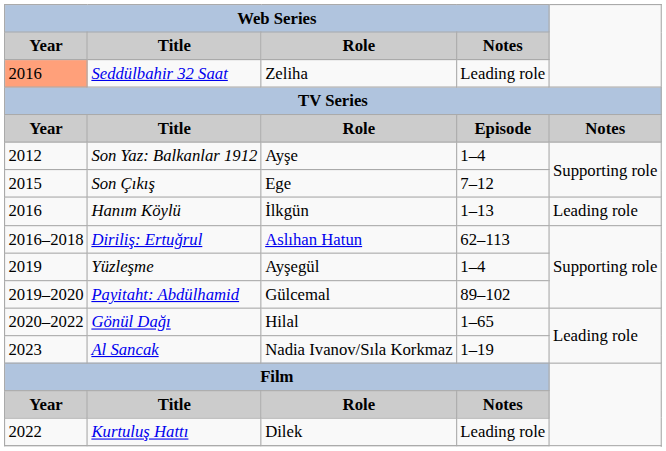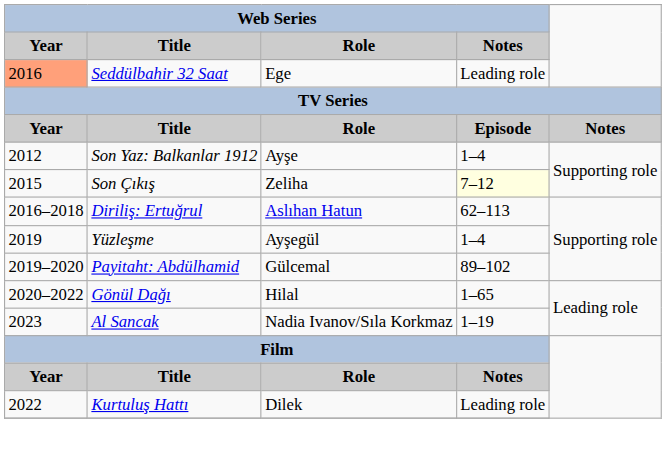 <table class="wikitable" style="font-size:95%">
 <tr>
 <th colspan="4" style="background:LightSteelBlue">Web Series</th>
 </tr>
 <tr>
 <th style="background:#CCCCCC">Year</th>
 <th style="background:#CCCCCC">Title</th>
 <th style="background:#CCCCCC">Role</th>
 <th style="background:#CCCCCC">Notes</th>
 </tr>
 <tr>
 <td style="background: lightsalmon;">2016</td>
 <td><em><a href='#'>Seddülbahir 32 Saat</a></em></td>
-<td>Zeliha</td>
+<td>Ege</td>
 <td>Leading role</td>
 </tr>
 <tr>
 <th colspan="5" style="background:LightSteelBlue">TV Series</th>
 </tr>
 <tr>
 <th style="background:#CCCCCC">Year</th>
 <th style="background:#CCCCCC">Title</th>
 <th style="background:#CCCCCC">Role</th>
 <th style="background:#CCCCCC">Episode</th>
 <th style="background:#CCCCCC">Notes</th>
 </tr>
 <tr>
 <td>2012</td>
 <td><em>Son Yaz: Balkanlar 1912</em></td>
 <td>Ayşe</td>
 <td>1–4</td>
 <td rowspan="2">Supporting role</td>
 </tr>
 <tr>
 <td>2015</td>
 <td><em>Son Çıkış</em></td>
-<td>Ege</td>
-<td>7–12</td>
-</tr>
-<tr>
-<td>2016</td>
-<td><em>Hanım Köylü</em></td>
-<td>İlkgün</td>
-<td>1–13</td>
-<td>Leading role</td>
+<td>Zeliha</td>
+<td style="background: lightyellow;">7–12</td>
 </tr>
 <tr>
 <td>2016–2018</td>
 <td><em><a href='#'>Diriliş: Ertuğrul</a></em></td>
 <td><a href='#'>Aslıhan Hatun</a></td>
 <td>62–113</td>
 <td rowspan="3">Supporting role</td>
 </tr>
 <tr>
 <td>2019</td>
 <td><em>Yüzleşme</em></td>
 <td>Ayşegül</td>
 <td>1–4</td>
 </tr>
 <tr>
 <td>2019–2020</td>
 <td><em><a href='#'>Payitaht: Abdülhamid</a></em></td>
 <td>Gülcemal</td>
 <td>89–102</td>
 </tr>
 <tr>
 <td>2020–2022</td>
 <td><em><a href='#'>Gönül Dağı</a></em></td>
 <td>Hilal</td>
 <td>1–65</td>
 <td rowspan="2">Leading role</td>
 </tr>
 <tr>
 <td>2023</td>
 <td><em><a href='#'>Al Sancak</a></em></td>
 <td>Nadia Ivanov/Sıla Korkmaz</td>
 <td>1–19</td>
 </tr>
 <tr>
 <th colspan="4" style="background:LightSteelBlue">Film</th>
 </tr>
 <tr>
 <th style="background:#CCCCCC">Year</th>
 <th style="background:#CCCCCC">Title</th>
 <th style="background:#CCCCCC">Role</th>
 <th style="background:#CCCCCC">Notes</th>
 </tr>
 <tr>
 <td>2022</td>
 <td><a href='#'><em>Kurtuluş Hattı</em></a></td>
 <td>Dilek</td>
 <td>Leading role</td>
 </tr>
 <tr>
 </tr>
 </table>
